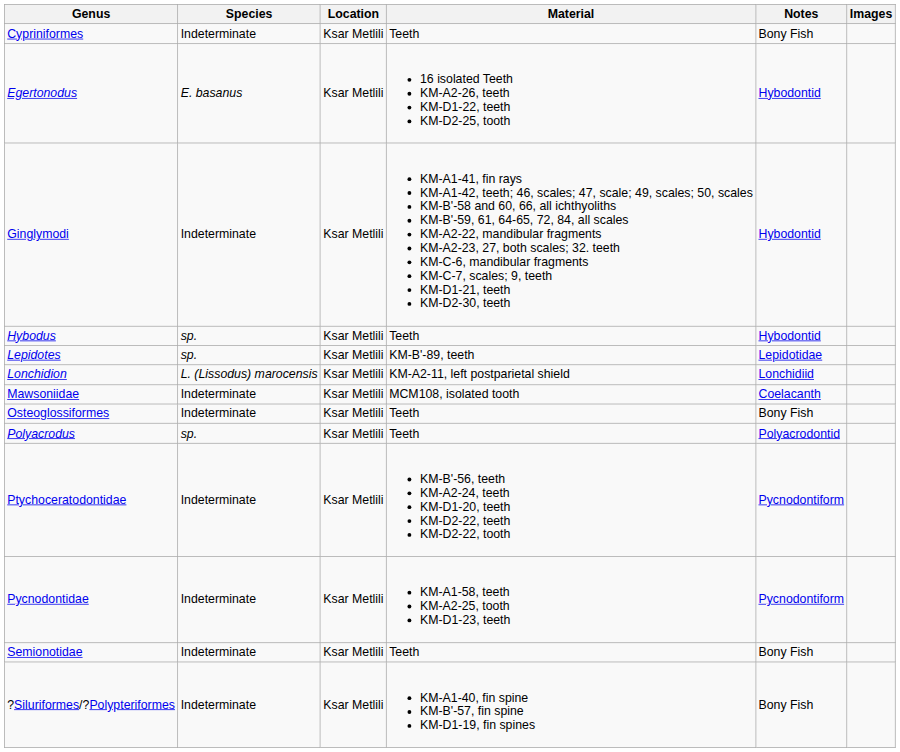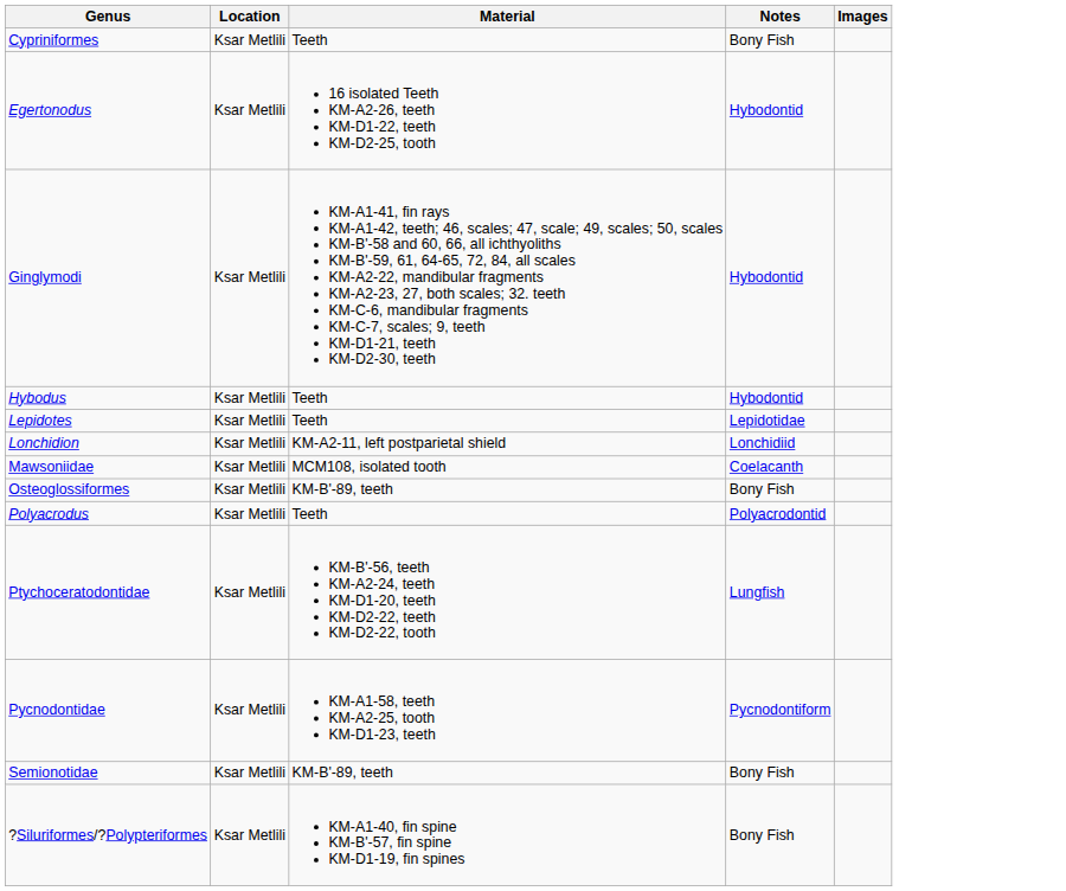 <table class="wikitable" align="center">
 <tr>
 <th>Genus</th>
-<th>Species</th>
 <th>Location</th>
 <th>Material</th>
 <th>Notes</th>
 <th>Images</th>
 </tr>
 <tr>
 <td><a href='#'>Cypriniformes</a></td>
-<td>Indeterminate</td>
 <td>Ksar Metlili</td>
 <td>Teeth</td>
 <td>Bony Fish</td>
 <td></td>
 </tr>
 <tr>
 <td><em><a href='#'>Egertonodus</a></em></td>
-<td><em>E. basanus</em></td>
 <td>Ksar Metlili</td>
 <td><br><ul><li>16 isolated Teeth</li><li>KM-A2-26, teeth</li><li>KM-D1-22, teeth</li><li>KM-D2-25, tooth</li></ul></td>
 <td><a href='#'>Hybodontid</a></td>
 <td></td>
 </tr>
 <tr>
 <td><a href='#'>Ginglymodi</a></td>
-<td>Indeterminate</td>
 <td>Ksar Metlili</td>
 <td><br><ul><li>KM-A1-41, fin rays</li><li>KM-A1-42, teeth; 46, scales; 47, scale; 49, scales; 50, scales</li><li>KM-B'-58 and 60, 66, all ichthyoliths</li><li>KM-B'-59, 61, 64-65, 72, 84, all scales</li><li>KM-A2-22, mandibular fragments</li><li>KM-A2-23, 27, both scales; 32. teeth</li><li>KM-C-6, mandibular fragments</li><li>KM-C-7, scales; 9, teeth</li><li>KM-D1-21, teeth</li><li>KM-D2-30, teeth</li></ul></td>
 <td><a href='#'>Hybodontid</a></td>
 <td></td>
 </tr>
 <tr>
 <td><em><a href='#'>Hybodus</a></em></td>
-<td><em>sp.</em></td>
 <td>Ksar Metlili</td>
 <td>Teeth</td>
 <td><a href='#'>Hybodontid</a></td>
 <td></td>
 </tr>
 <tr>
 <td><em><a href='#'>Lepidotes</a></em></td>
-<td><em>sp.</em></td>
 <td>Ksar Metlili</td>
-<td>KM-B'-89, teeth</td>
+<td>Teeth</td>
 <td><a href='#'>Lepidotidae</a></td>
 <td></td>
 </tr>
 <tr>
 <td><em><a href='#'>Lonchidion</a></em></td>
-<td><em>L. (Lissodus) marocensis</em></td>
 <td>Ksar Metlili</td>
 <td>KM-A2-11, left postparietal shield</td>
 <td><a href='#'>Lonchidiid</a></td>
 <td></td>
 </tr>
 <tr>
 <td><a href='#'>Mawsoniidae</a></td>
-<td>Indeterminate</td>
 <td>Ksar Metlili</td>
 <td>MCM108, isolated tooth</td>
 <td><a href='#'>Coelacanth</a></td>
 <td></td>
 </tr>
 <tr>
 <td><a href='#'>Osteoglossiformes</a></td>
-<td>Indeterminate</td>
 <td>Ksar Metlili</td>
-<td>Teeth</td>
+<td>KM-B'-89, teeth</td>
 <td>Bony Fish</td>
 <td></td>
 </tr>
 <tr>
 <td><em><a href='#'>Polyacrodus</a></em></td>
-<td><em>sp.</em></td>
 <td>Ksar Metlili</td>
 <td>Teeth</td>
 <td><a href='#'>Polyacrodontid</a></td>
 <td></td>
 </tr>
 <tr>
 <td><a href='#'>Ptychoceratodontidae</a></td>
-<td>Indeterminate</td>
 <td>Ksar Metlili</td>
 <td><br><ul><li>KM-B'-56, teeth</li><li>KM-A2-24, teeth</li><li>KM-D1-20, teeth</li><li>KM-D2-22, teeth</li><li>KM-D2-22, tooth</li></ul></td>
-<td><a href='#'>Pycnodontiform</a></td>
+<td><a href='#'>Lungfish</a></td>
 <td></td>
 </tr>
 <tr>
 <td><a href='#'>Pycnodontidae</a></td>
-<td>Indeterminate</td>
 <td>Ksar Metlili</td>
 <td><br><ul><li>KM-A1-58, teeth</li><li>KM-A2-25, tooth</li><li>KM-D1-23, teeth</li></ul></td>
 <td><a href='#'>Pycnodontiform</a></td>
 <td></td>
 </tr>
 <tr>
 <td><a href='#'>Semionotidae</a></td>
-<td>Indeterminate</td>
 <td>Ksar Metlili</td>
-<td>Teeth</td>
+<td>KM-B'-89, teeth</td>
 <td>Bony Fish</td>
 <td></td>
 </tr>
 <tr>
 <td>?<a href='#'>Siluriformes</a>/?<a href='#'>Polypteriformes</a></td>
-<td>Indeterminate</td>
 <td>Ksar Metlili</td>
 <td><br><ul><li>KM-A1-40, fin spine</li><li>KM-B'-57, fin spine</li><li>KM-D1-19, fin spines</li></ul></td>
 <td>Bony Fish</td>
 <td></td>
 </tr>
 </table>
